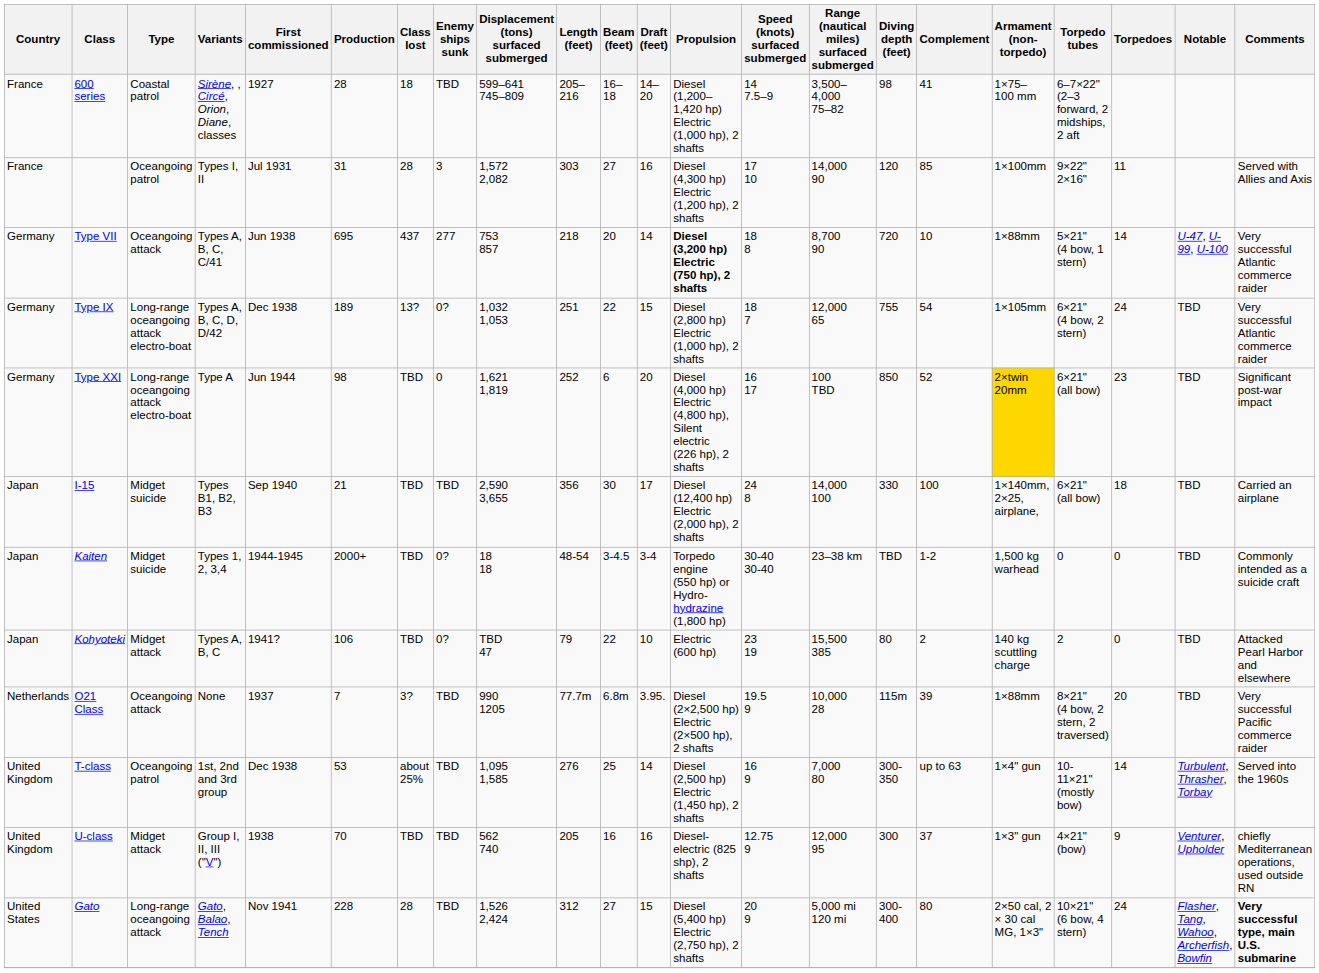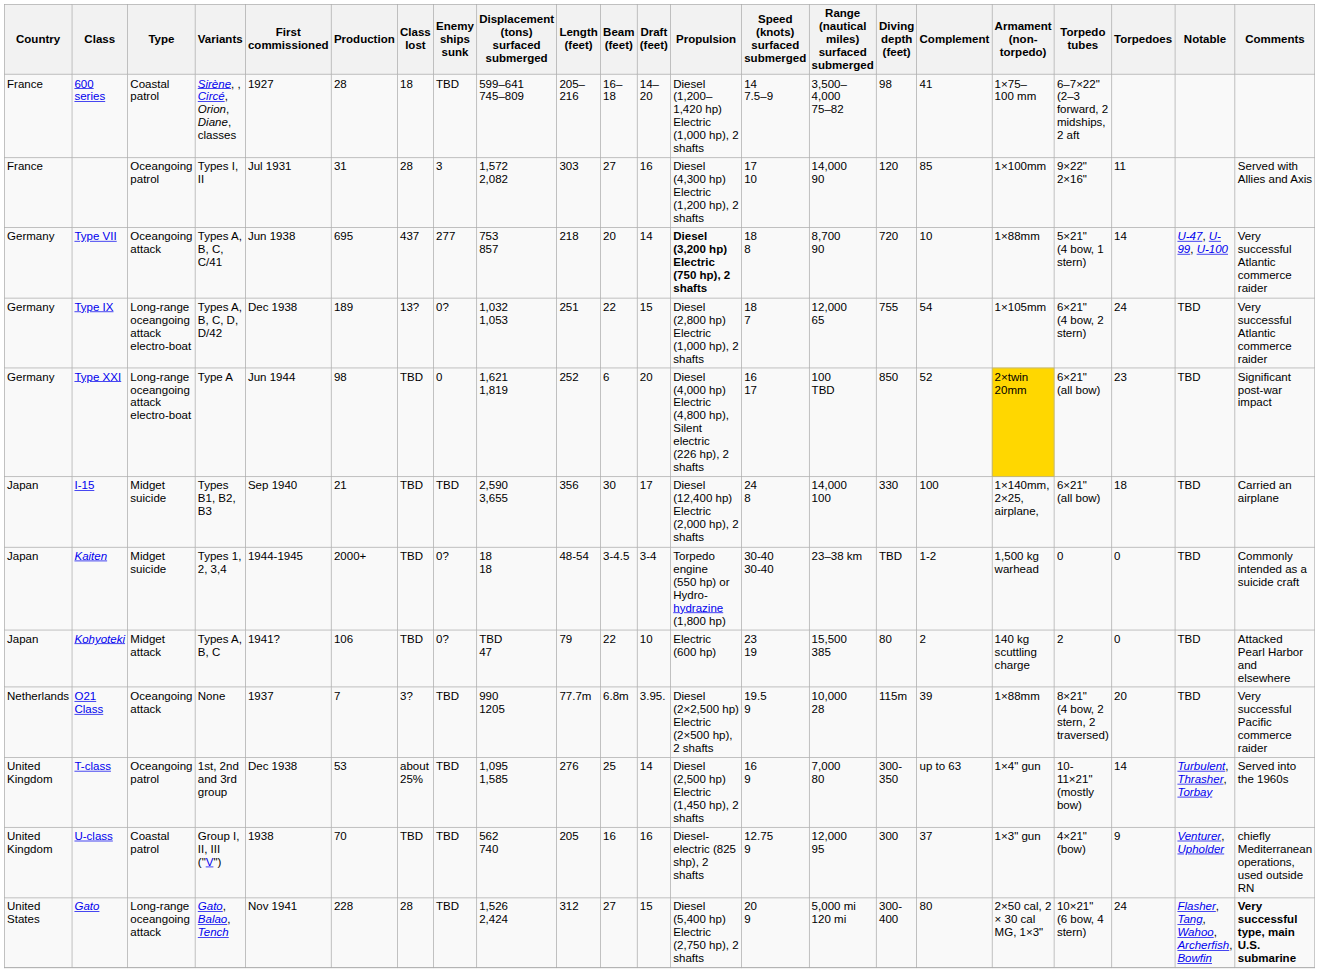 <table class="wikitable border=1">
 <tr>
 <th>Country</th>
 <th>Class</th>
 <th>Type</th>
 <th>Variants</th>
 <th>First commissioned</th>
 <th>Production</th>
 <th>Class lost</th>
 <th>Enemy ships sunk</th>
 <th>Displacement (tons)<br>surfaced<br>submerged</th>
 <th>Length (feet)</th>
 <th>Beam (feet)</th>
 <th>Draft (feet)</th>
 <th>Propulsion</th>
 <th>Speed (knots)<br>surfaced<br>submerged</th>
 <th>Range (nautical miles)<br>surfaced<br>submerged</th>
 <th>Diving depth (feet)</th>
 <th>Complement</th>
 <th>Armament<br>(non-torpedo)</th>
 <th>Torpedo tubes</th>
 <th>Torpedoes</th>
 <th>Notable</th>
 <th>Comments</th>
 </tr>
 <tr valign="top">
 <td>France</td>
 <td><a href='#'>600 series</a></td>
 <td>Coastal patrol</td>
 <td><a href='#'><em>Sirène</em></a>, , <a href='#'><em>Circé</em></a>, <em>Orion</em>, <em>Diane</em>,  classes</td>
 <td>1927</td>
 <td>28</td>
 <td>18</td>
 <td>TBD</td>
 <td>599–641<br>745–809</td>
 <td>205–216</td>
 <td>16–18</td>
 <td>14–20</td>
 <td>Diesel (1,200–1,420 hp) Electric (1,000 hp), 2 shafts</td>
 <td>14<br>7.5–9</td>
 <td>3,500–4,000<br>75–82</td>
 <td>98</td>
 <td>41</td>
 <td>1×75–100 mm</td>
 <td>6–7×22"<br>(2–3 forward, 2 midships, 2 aft</td>
 <td></td>
 <td></td>
 </tr>
 <tr valign="top">
 <td>France</td>
 <td></td>
 <td>Oceangoing patrol</td>
 <td>Types I, II</td>
 <td>Jul 1931</td>
 <td>31</td>
 <td>28</td>
 <td>3</td>
 <td>1,572<br>2,082</td>
 <td>303</td>
 <td>27</td>
 <td>16</td>
 <td>Diesel (4,300 hp) Electric (1,200 hp), 2 shafts</td>
 <td>17<br>10</td>
 <td>14,000<br>90</td>
 <td>120</td>
 <td>85</td>
 <td>1×100mm</td>
 <td>9×22"<br>2×16"<br></td>
 <td>11</td>
 <td></td>
 <td>Served with Allies and Axis</td>
 </tr>
 <tr valign="top">
 <td>Germany</td>
 <td><a href='#'>Type VII</a></td>
 <td>Oceangoing attack</td>
 <td>Types A, B, C, C/41</td>
 <td>Jun 1938</td>
 <td>695</td>
 <td>437</td>
 <td>277</td>
 <td>753<br>857</td>
 <td>218</td>
 <td>20</td>
 <td>14</td>
 <td><strong>Diesel (3,200 hp) Electric (750 hp), 2 shafts</strong></td>
 <td>18<br>8</td>
 <td>8,700<br>90</td>
 <td>720</td>
 <td>10</td>
 <td>1×88mm</td>
 <td>5×21"<br> (4 bow, 1 stern)</td>
 <td>14</td>
 <td><a href='#'><em>U-47</em></a>, <a href='#'><em>U-99</em></a>, <a href='#'><em>U-100</em></a></td>
 <td>Very successful Atlantic commerce raider</td>
 </tr>
 <tr valign="top">
 <td>Germany</td>
 <td><a href='#'>Type IX</a></td>
 <td>Long-range oceangoing attack electro-boat</td>
 <td>Types A, B, C, D, D/42</td>
 <td>Dec 1938</td>
 <td>189</td>
 <td>13?</td>
 <td>0?</td>
 <td>1,032<br>1,053</td>
 <td>251</td>
 <td>22</td>
 <td>15</td>
 <td>Diesel (2,800 hp) Electric (1,000 hp), 2 shafts</td>
 <td>18<br>7</td>
 <td>12,000<br>65</td>
 <td>755</td>
 <td>54</td>
 <td>1×105mm</td>
 <td>6×21"<br> (4 bow, 2 stern)</td>
 <td>24</td>
 <td>TBD</td>
 <td>Very successful Atlantic commerce raider</td>
 </tr>
 <tr valign="top">
 <td>Germany</td>
 <td><a href='#'>Type XXI</a></td>
 <td>Long-range oceangoing attack electro-boat</td>
 <td>Type A</td>
 <td>Jun 1944</td>
 <td>98</td>
 <td>TBD</td>
 <td>0</td>
 <td>1,621<br>1,819</td>
 <td>252</td>
 <td>6</td>
 <td>20</td>
 <td>Diesel (4,000 hp) Electric (4,800 hp), Silent electric (226 hp), 2 shafts</td>
 <td>16<br>17</td>
 <td>100<br>TBD</td>
 <td>850</td>
 <td>52</td>
 <td style="background: gold;">2×twin 20mm</td>
 <td>6×21"<br> (all bow)</td>
 <td>23</td>
 <td>TBD</td>
 <td>Significant post-war impact</td>
 </tr>
 <tr valign="top">
 <td>Japan</td>
 <td><a href='#'>I-15</a></td>
 <td>Midget suicide</td>
 <td>Types B1, B2, B3</td>
 <td>Sep 1940</td>
 <td>21</td>
 <td>TBD</td>
 <td>TBD</td>
 <td>2,590<br>3,655</td>
 <td>356</td>
 <td>30</td>
 <td>17</td>
 <td>Diesel (12,400 hp) Electric (2,000 hp), 2 shafts</td>
 <td>24<br>8</td>
 <td>14,000<br>100</td>
 <td>330</td>
 <td>100</td>
 <td>1×140mm, 2×25, airplane,</td>
 <td>6×21"<br> (all bow)</td>
 <td>18</td>
 <td>TBD</td>
 <td>Carried an airplane</td>
 </tr>
 <tr valign="top">
 <td>Japan</td>
 <td><em><a href='#'>Kaiten</a></em></td>
 <td>Midget suicide</td>
 <td>Types 1, 2, 3,4</td>
 <td>1944-1945</td>
 <td>2000+</td>
 <td>TBD</td>
 <td>0?</td>
 <td>18<br>18</td>
 <td>48-54</td>
 <td>3-4.5</td>
 <td>3-4</td>
 <td>Torpedo engine (550 hp) or Hydro-<a href='#'>hydrazine</a> (1,800 hp)</td>
 <td>30-40<br>30-40</td>
 <td>23–38 km</td>
 <td>TBD</td>
 <td>1-2</td>
 <td>1,500 kg warhead</td>
 <td>0</td>
 <td>0</td>
 <td>TBD</td>
 <td>Commonly intended as a suicide craft</td>
 </tr>
 <tr valign="top">
 <td>Japan</td>
 <td><a href='#'><em>Kohyoteki</em></a></td>
 <td>Midget attack</td>
 <td>Types A, B, C</td>
 <td>1941?</td>
 <td>106</td>
 <td>TBD</td>
 <td>0?</td>
 <td>TBD<br>47</td>
 <td>79</td>
 <td>22</td>
 <td>10</td>
 <td>Electric (600 hp)</td>
 <td>23<br>19</td>
 <td>15,500<br>385</td>
 <td>80</td>
 <td>2</td>
 <td>140 kg scuttling charge</td>
 <td>2</td>
 <td>0</td>
 <td>TBD</td>
 <td>Attacked Pearl Harbor and elsewhere</td>
 </tr>
 <tr valign="top">
 <td>Netherlands</td>
 <td><a href='#'>O21 Class</a></td>
 <td>Oceangoing attack</td>
 <td>None</td>
 <td>1937</td>
 <td>7</td>
 <td>3?</td>
 <td>TBD</td>
 <td>990<br>1205</td>
 <td>77.7m</td>
 <td>6.8m</td>
 <td>3.95.</td>
 <td>Diesel (2×2,500 hp) Electric (2×500 hp), 2 shafts</td>
 <td>19.5<br>9</td>
 <td>10,000<br>28</td>
 <td>115m</td>
 <td>39</td>
 <td>1×88mm</td>
 <td>8×21"<br> (4 bow, 2 stern, 2 traversed)</td>
 <td>20</td>
 <td>TBD</td>
 <td>Very successful Pacific commerce raider</td>
 </tr>
 <tr valign="top">
 <td>United Kingdom</td>
 <td><a href='#'>T-class</a></td>
 <td>Oceangoing patrol</td>
 <td>1st, 2nd and 3rd group</td>
 <td>Dec 1938</td>
 <td>53</td>
 <td>about 25%</td>
 <td>TBD</td>
 <td>1,095<br>1,585</td>
 <td>276</td>
 <td>25</td>
 <td>14</td>
 <td>Diesel (2,500 hp) Electric (1,450 hp), 2 shafts</td>
 <td>16<br>9</td>
 <td>7,000<br>80</td>
 <td>300-350</td>
 <td>up to 63</td>
 <td>1×4" gun</td>
 <td>10-11×21"<br>(mostly bow)</td>
 <td>14</td>
 <td><a href='#'><em>Turbulent</em></a>, <a href='#'><em>Thrasher</em></a>, <a href='#'><em>Torbay</em></a></td>
 <td>Served into the 1960s</td>
 </tr>
 <tr valign="top">
 <td>United Kingdom</td>
 <td><a href='#'>U-class</a></td>
-<td>Midget attack</td>
+<td>Coastal patrol</td>
 <td>Group I, II, III ("<a href='#'>V</a>")</td>
 <td>1938</td>
 <td>70</td>
 <td>TBD</td>
 <td>TBD</td>
 <td>562<br>740</td>
 <td>205</td>
 <td>16</td>
 <td>16</td>
 <td>Diesel-electric (825 shp), 2 shafts</td>
 <td>12.75<br>9</td>
 <td>12,000<br>95</td>
 <td>300</td>
 <td>37</td>
 <td>1×3" gun</td>
 <td>4×21"<br>(bow)</td>
 <td>9</td>
 <td><a href='#'><em>Venturer</em></a>, <a href='#'><em>Upholder</em></a></td>
 <td>chiefly Mediterranean operations, used outside RN</td>
 </tr>
 <tr valign="top">
 <td>United States</td>
 <td><a href='#'><em>Gato</em></a></td>
 <td>Long-range oceangoing attack</td>
 <td><a href='#'><em>Gato</em></a>, <a href='#'><em>Balao</em></a>,  <a href='#'><em>Tench</em></a></td>
 <td>Nov 1941</td>
 <td>228</td>
 <td>28</td>
 <td>TBD</td>
 <td>1,526<br>2,424</td>
 <td>312</td>
 <td>27</td>
 <td>15</td>
 <td>Diesel (5,400 hp) Electric (2,750 hp), 2 shafts</td>
 <td>20<br>9</td>
 <td>5,000 mi<br>120 mi</td>
 <td>300-400</td>
 <td>80</td>
 <td>2×50 cal, 2 × 30 cal MG, 1×3"</td>
 <td>10×21"<br> (6 bow, 4 stern)</td>
 <td>24</td>
 <td><a href='#'><em>Flasher</em></a>, <a href='#'><em>Tang</em></a>, <a href='#'><em>Wahoo</em></a>, <a href='#'><em>Archerfish</em></a>, <a href='#'><em>Bowfin</em></a></td>
 <td><strong>Very successful type, main U.S. submarine</strong></td>
 </tr>
 <tr>
 </tr>
 </table>
